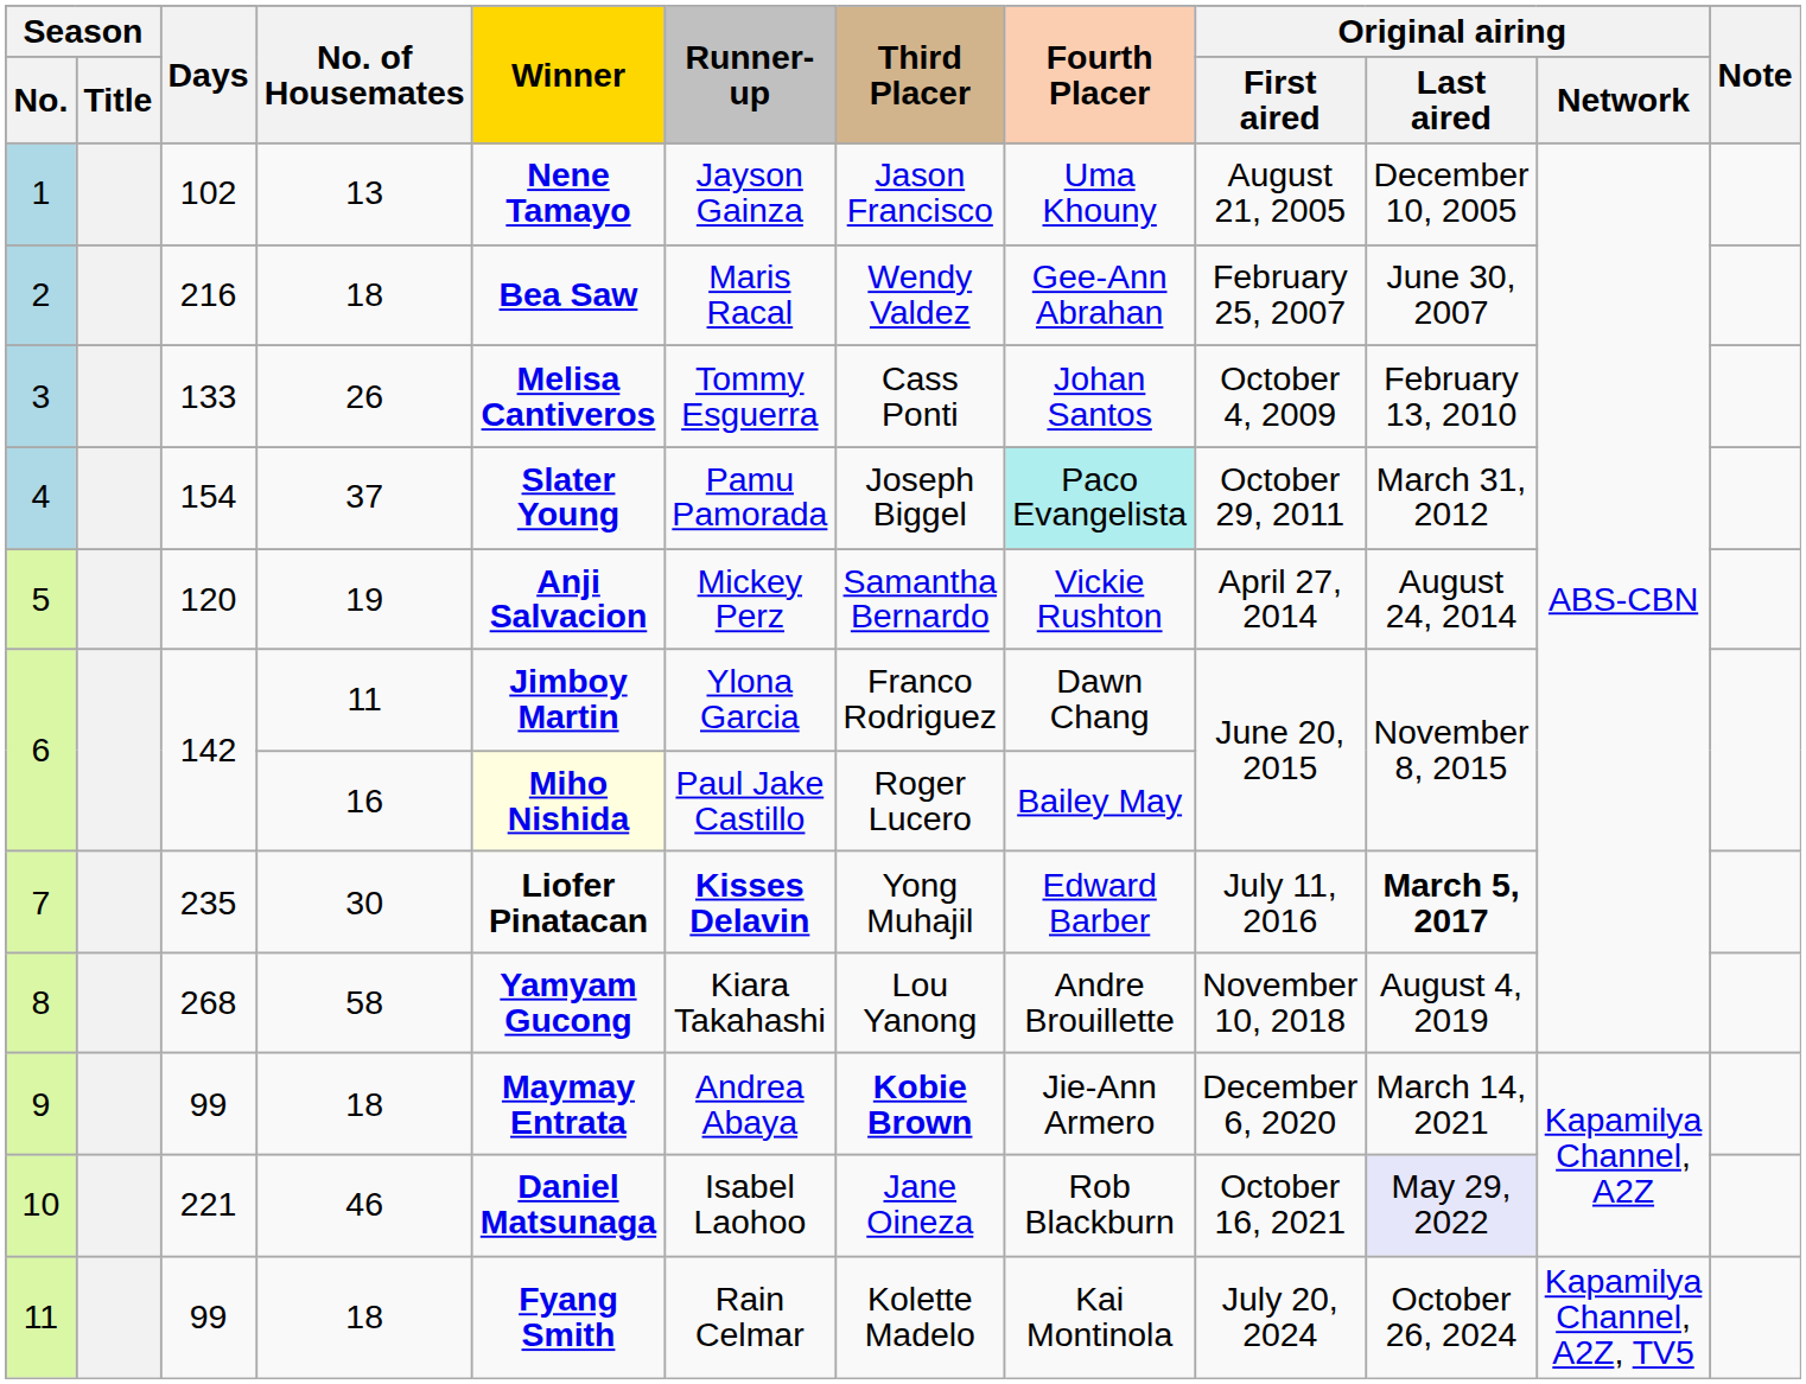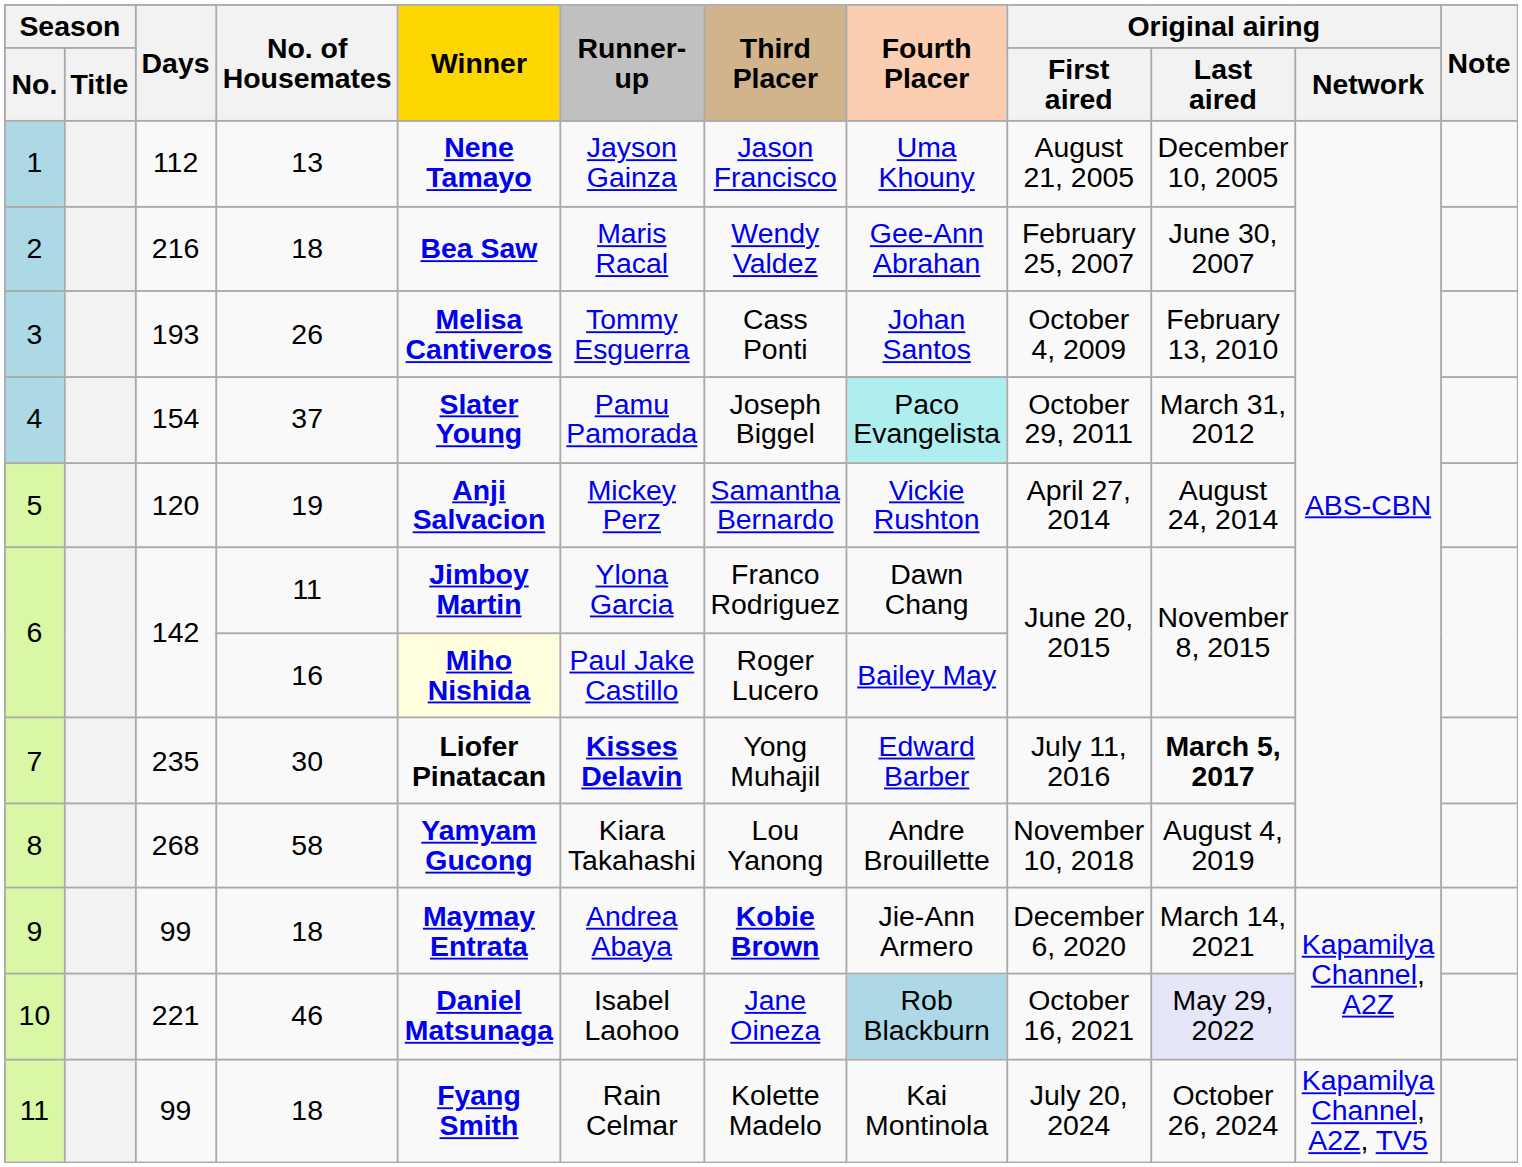 <table class="wikitable" style="text-align:center; font-size:95%; line-height:16px;" width="auto">
 <tr>
 <th colspan="2">Season</th>
 <th rowspan="2">Days</th>
 <th rowspan="2">No. of<br>Housemates</th>
 <th rowspan="2" style="background:gold;">Winner</th>
 <th rowspan="2" style="background:silver;">Runner-up</th>
 <th rowspan="2" style="background:tan;">Third Placer</th>
 <th rowspan="2" style="background:#FBCEB1;">Fourth Placer</th>
 <th colspan="3">Original airing</th>
 <th rowspan="2">Note</th>
 </tr>
 <tr>
 <th scope="col" width="2%">No.</th>
 <th>Title</th>
 <th scope="col" width="8%">First aired</th>
 <th scope="col" width="8%">Last aired</th>
 <th>Network</th>
 </tr>
 <tr style="height: 3em;">
 <td style="background:#ADD8E6;">1</td>
 <th></th>
-<td>102</td>
+<td>112</td>
 <td>13</td>
 <td><strong><a href='#'>Nene Tamayo</a></strong></td>
 <td><a href='#'>Jayson Gainza</a></td>
 <td><a href='#'>Jason Francisco</a></td>
 <td><a href='#'>Uma Khouny</a></td>
 <td>August 21, 2005</td>
 <td>December 10, 2005</td>
 <td rowspan="9"><a href='#'>ABS-CBN</a></td>
 <td></td>
 </tr>
 <tr style="height: 3em;">
 <td style="background:#ADD8E6;">2</td>
 <th></th>
 <td>216</td>
 <td>18</td>
 <td><strong><a href='#'>Bea Saw</a></strong></td>
 <td><a href='#'>Maris Racal</a></td>
 <td><a href='#'>Wendy Valdez</a></td>
 <td><a href='#'>Gee-Ann Abrahan</a></td>
 <td>February 25, 2007</td>
 <td>June 30, 2007</td>
 <td></td>
 </tr>
 <tr style="height: 3em;">
 <td style="background:#ADD8E6;">3</td>
 <th></th>
-<td>133</td>
+<td>193</td>
 <td>26</td>
 <td><strong><a href='#'>Melisa Cantiveros</a></strong></td>
 <td><a href='#'>Tommy Esguerra</a></td>
 <td>Cass Ponti</td>
 <td><a href='#'>Johan Santos</a></td>
 <td>October 4, 2009</td>
 <td>February 13, 2010</td>
 <td></td>
 </tr>
 <tr style="height: 3em;">
 <td style="background:#ADD8E6;">4</td>
 <th></th>
 <td>154</td>
 <td>37</td>
 <td><strong><a href='#'>Slater Young</a></strong></td>
 <td><a href='#'>Pamu Pamorada</a></td>
 <td>Joseph Biggel</td>
 <td style="background: paleturquoise;">Paco Evangelista</td>
 <td>October 29, 2011</td>
 <td>March 31, 2012</td>
 <td></td>
 </tr>
 <tr style="height: 3em;">
 <td style="background:#DAF7A6;">5</td>
 <th></th>
 <td>120</td>
 <td>19</td>
 <td><strong><a href='#'>Anji Salvacion</a></strong></td>
 <td><a href='#'>Mickey Perz</a></td>
 <td><a href='#'>Samantha Bernardo</a></td>
 <td><a href='#'>Vickie Rushton</a></td>
 <td>April 27, 2014</td>
 <td>August 24, 2014</td>
 <td></td>
 </tr>
 <tr style="height: 3em;">
 <td rowspan="2" style="background:#DAF7A6;">6</td>
 <th rowspan="2"></th>
 <td rowspan="2">142</td>
 <td>11<br></td>
 <td><strong><a href='#'>Jimboy Martin</a></strong></td>
 <td><a href='#'>Ylona Garcia</a></td>
 <td>Franco Rodriguez</td>
 <td>Dawn Chang</td>
 <td rowspan="2">June 20, 2015</td>
 <td rowspan="2">November 8, 2015</td>
 <td rowspan="2"></td>
 </tr>
 <tr style="height: 3em;">
 <td>16<br></td>
 <td style="background: lightyellow;"><strong><a href='#'>Miho Nishida</a></strong></td>
 <td><a href='#'>Paul Jake Castillo</a></td>
 <td>Roger Lucero</td>
 <td><a href='#'>Bailey May</a></td>
 </tr>
 <tr style="height: 3em;">
 <td style="background:#DAF7A6;">7</td>
 <th></th>
 <td>235</td>
 <td>30</td>
 <td><strong>Liofer Pinatacan</strong></td>
 <td><strong><a href='#'>Kisses Delavin</a></strong></td>
 <td>Yong Muhajil</td>
 <td><a href='#'>Edward Barber</a></td>
 <td>July 11, 2016</td>
 <td><strong>March 5, 2017</strong></td>
 <td></td>
 </tr>
 <tr style="height: 3em;">
 <td style="background:#DAF7A6;">8</td>
 <th></th>
 <td>268</td>
 <td>58</td>
 <td><strong><a href='#'>Yamyam Gucong</a></strong></td>
 <td>Kiara Takahashi</td>
 <td>Lou Yanong</td>
 <td>Andre Brouillette</td>
 <td>November 10, 2018</td>
 <td>August 4, 2019</td>
 <td></td>
 </tr>
 <tr style="height: 3em;">
 <td style="background:#DAF7A6;">9</td>
 <th></th>
 <td>99</td>
 <td>18</td>
 <td><strong><a href='#'>Maymay Entrata</a></strong></td>
 <td><a href='#'>Andrea Abaya</a></td>
 <td><strong><a href='#'>Kobie Brown</a></strong></td>
 <td>Jie-Ann Armero</td>
 <td>December 6, 2020</td>
 <td>March 14, 2021</td>
 <td rowspan="2"><a href='#'>Kapamilya Channel</a>,<br><a href='#'>A2Z</a></td>
 <td></td>
 </tr>
 <tr style="height: 3em;">
 <td style="background:#DAF7A6;">10</td>
 <th></th>
 <td>221</td>
 <td>46</td>
 <td><strong><a href='#'>Daniel Matsunaga</a></strong></td>
 <td>Isabel Laohoo</td>
 <td><a href='#'>Jane Oineza</a></td>
-<td>Rob Blackburn</td>
+<td style="background: lightblue;">Rob Blackburn</td>
 <td>October 16, 2021</td>
 <td style="background: lavender;">May 29, 2022</td>
 <td></td>
 </tr>
 <tr style="height: 3em;">
 <td style="background:#DAF7A6;">11</td>
 <th></th>
 <td>99</td>
 <td>18</td>
 <td><strong><a href='#'>Fyang Smith</a></strong></td>
 <td>Rain Celmar</td>
 <td>Kolette Madelo</td>
 <td>Kai Montinola</td>
 <td>July 20, 2024</td>
 <td>October 26, 2024</td>
 <td><a href='#'>Kapamilya Channel</a>,<br><a href='#'>A2Z</a>, <a href='#'>TV5</a></td>
 <td></td>
 </tr>
 </table>
